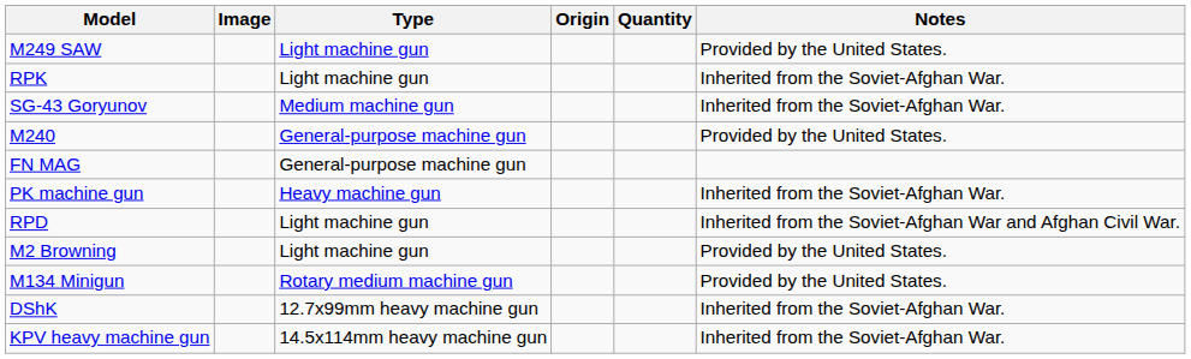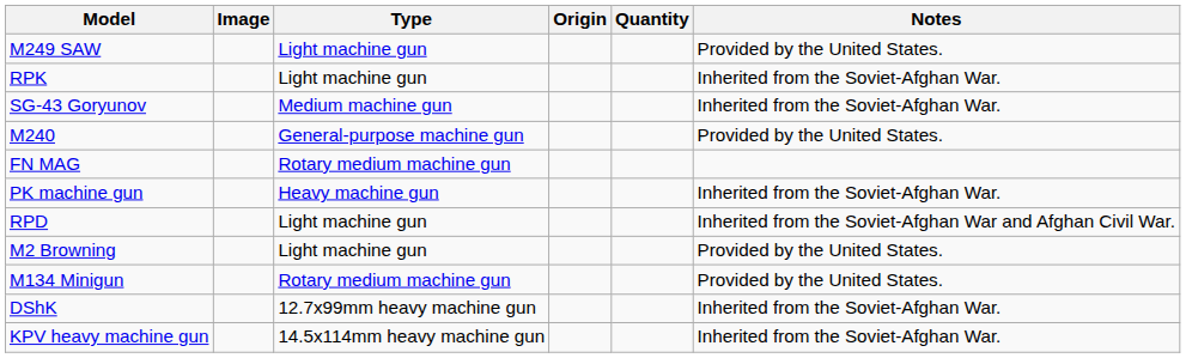 <table class="wikitable">
 <tr>
 <th>Model</th>
 <th>Image</th>
 <th>Type</th>
 <th>Origin</th>
 <th>Quantity</th>
 <th>Notes</th>
 </tr>
 <tr>
 <td><a href='#'>M249 SAW</a></td>
 <td></td>
 <td><a href='#'>Light machine gun</a></td>
 <td><br></td>
 <td></td>
 <td>Provided by the United States.</td>
 </tr>
 <tr>
 <td><a href='#'>RPK</a></td>
 <td></td>
 <td>Light machine gun</td>
 <td></td>
 <td></td>
 <td>Inherited from the Soviet-Afghan War.</td>
 </tr>
 <tr>
 <td><a href='#'>SG-43 Goryunov</a></td>
 <td></td>
 <td><a href='#'>Medium machine gun</a></td>
 <td></td>
 <td></td>
 <td>Inherited from the Soviet-Afghan War.</td>
 </tr>
 <tr>
 <td><a href='#'>M240</a></td>
 <td></td>
 <td><a href='#'>General-purpose machine gun</a></td>
 <td><br></td>
 <td></td>
 <td>Provided by the United States.</td>
 </tr>
 <tr>
 <td><a href='#'>FN MAG</a></td>
 <td></td>
-<td>General-purpose machine gun</td>
+<td><a href='#'>Rotary medium machine gun</a></td>
 <td></td>
 <td></td>
 <td></td>
 </tr>
 <tr>
 <td><a href='#'>PK machine gun</a></td>
 <td></td>
 <td><a href='#'>Heavy machine gun</a></td>
 <td></td>
 <td></td>
 <td>Inherited from the Soviet-Afghan War.</td>
 </tr>
 <tr>
 <td><a href='#'>RPD</a></td>
 <td></td>
 <td>Light machine gun</td>
 <td></td>
 <td></td>
 <td>Inherited from the Soviet-Afghan War and Afghan Civil War.</td>
 </tr>
 <tr>
 <td><a href='#'>M2 Browning</a></td>
 <td></td>
 <td>Light machine gun</td>
 <td></td>
 <td></td>
 <td>Provided by the United States.</td>
 </tr>
 <tr>
 <td><a href='#'>M134 Minigun</a></td>
 <td></td>
 <td><a href='#'>Rotary medium machine gun</a></td>
 <td></td>
 <td></td>
 <td>Provided by the United States.</td>
 </tr>
 <tr>
 <td><a href='#'>DShK</a></td>
 <td></td>
 <td>12.7x99mm heavy machine gun</td>
 <td></td>
 <td></td>
 <td>Inherited from the Soviet-Afghan War.</td>
 </tr>
 <tr>
 <td><a href='#'>KPV heavy machine gun</a></td>
 <td></td>
 <td>14.5x114mm heavy machine gun</td>
 <td></td>
 <td></td>
 <td>Inherited from the Soviet-Afghan War.</td>
 </tr>
 </table>
